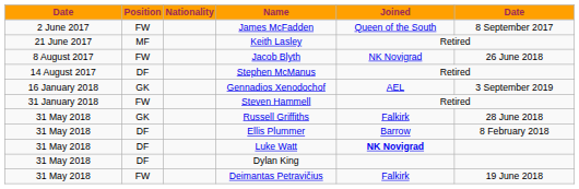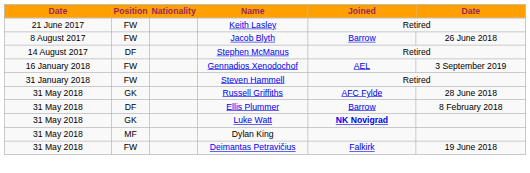 <table class="wikitable"  style="text-align:center; font-size:90%; ">
 <tr>
 <th style="background:#ffa000; color:#98285c; width:200px;">Date</th>
 <th style="background:#ffa000; color:#98285c; width:50px;">Position</th>
 <th style="background:#ffa000; color:#98285c; width:50px;">Nationality</th>
 <th style="background:#ffa000; color:#98285c; width:200px;">Name</th>
 <th style="background:#ffa000; color:#98285c; width:200px;">Joined</th>
 <th style="background:#ffa000; color:#98285c; width:200px;">Date</th>
 </tr>
 <tr>
-<td>2 June 2017</td>
+<td>21 June 2017</td>
 <td>FW</td>
-<td></td>
-<td><a href='#'>James McFadden</a></td>
-<td><a href='#'>Queen of the South</a></td>
-<td>8 September 2017</td>
-</tr>
-<tr>
-<td>21 June 2017</td>
-<td>MF</td>
 <td></td>
 <td><a href='#'>Keith Lasley</a></td>
 <td colspan=2>Retired</td>
 </tr>
 <tr>
 <td>8 August 2017</td>
 <td>FW</td>
 <td></td>
 <td><a href='#'>Jacob Blyth</a></td>
-<td><a href='#'>NK Novigrad</a></td>
+<td><a href='#'>Barrow</a></td>
 <td>26 June 2018</td>
 </tr>
 <tr>
 <td>14 August 2017</td>
 <td>DF</td>
 <td></td>
 <td><a href='#'>Stephen McManus</a></td>
 <td colspan=2>Retired</td>
 </tr>
 <tr>
 <td>16 January 2018</td>
-<td>GK</td>
+<td>FW</td>
 <td></td>
 <td><a href='#'>Gennadios Xenodochof</a></td>
 <td><a href='#'>AEL</a></td>
 <td>3 September 2019</td>
 </tr>
 <tr>
 <td>31 January 2018</td>
 <td>FW</td>
 <td></td>
 <td><a href='#'>Steven Hammell</a></td>
 <td colspan=2>Retired</td>
 </tr>
 <tr>
 <td>31 May 2018</td>
 <td>GK</td>
 <td></td>
 <td><a href='#'>Russell Griffiths</a></td>
-<td><a href='#'>Falkirk</a></td>
+<td><a href='#'>AFC Fylde</a></td>
 <td>28 June 2018</td>
 </tr>
 <tr>
 <td>31 May 2018</td>
 <td>DF</td>
 <td></td>
 <td><a href='#'>Ellis Plummer</a></td>
 <td><a href='#'>Barrow</a></td>
 <td>8 February 2018</td>
 </tr>
 <tr>
 <td>31 May 2018</td>
-<td>DF</td>
+<td>GK</td>
 <td></td>
 <td><a href='#'>Luke Watt</a></td>
 <td><strong><a href='#'>NK Novigrad</a></strong></td>
 <td></td>
 </tr>
 <tr>
 <td>31 May 2018</td>
-<td>DF</td>
+<td>MF</td>
 <td></td>
 <td>Dylan King</td>
 <td></td>
 <td></td>
 </tr>
 <tr>
 <td>31 May 2018</td>
 <td>FW</td>
 <td></td>
 <td><a href='#'>Deimantas Petravičius</a></td>
 <td><a href='#'>Falkirk</a></td>
 <td>19 June 2018</td>
 </tr>
 </table>
